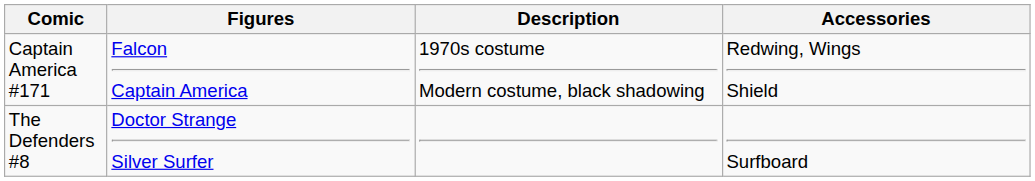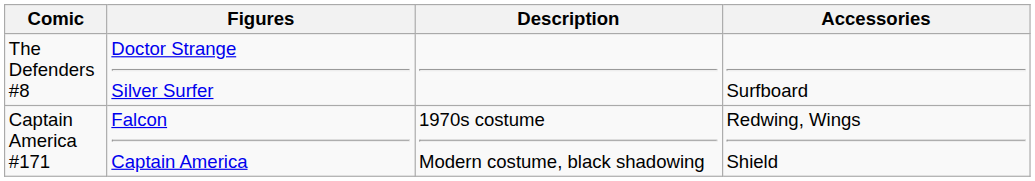 <table class="wikitable" width="70%">
 <tr>
 <th width=10%>Comic</th>
 <th width=30%>Figures</th>
 <th width=30%>Description</th>
 <th width=30%>Accessories</th>
 </tr>
 <tr>
+<td>The Defenders #8</td>
+<td><a href='#'>Doctor Strange</a><hr><a href='#'>Silver Surfer</a></td>
+<td> <hr> </td>
+<td> <hr>Surfboard</td>
+</tr>
+<tr>
 <td>Captain America #171</td>
 <td><a href='#'>Falcon</a><hr><a href='#'>Captain America</a></td>
 <td>1970s costume<hr>Modern costume, black shadowing </td>
 <td>Redwing, Wings<hr>Shield</td>
 </tr>
-<tr>
-<td>The Defenders #8</td>
-<td><a href='#'>Doctor Strange</a><hr><a href='#'>Silver Surfer</a></td>
-<td> <hr> </td>
-<td> <hr>Surfboard</td>
-</tr>
 </table>
